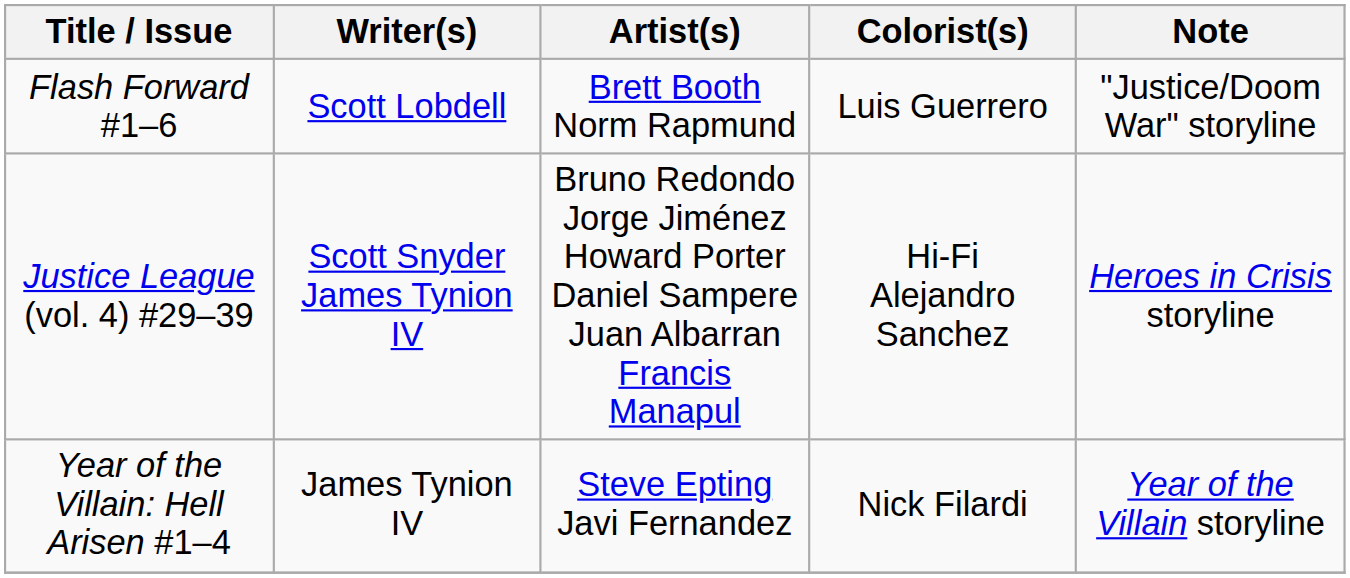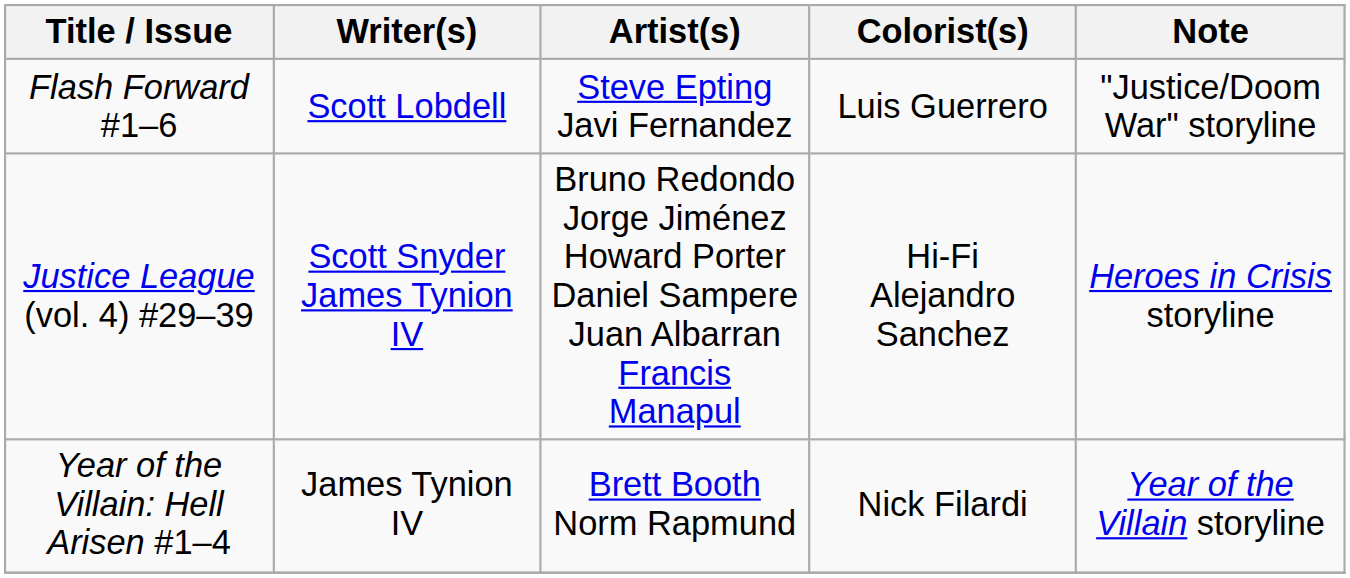 <table class="wikitable" style="text-align:center; width:100%">
 <tr>
 <th width="20%;">Title / Issue</th>
 <th width="20%;">Writer(s)</th>
 <th width="20%;">Artist(s)</th>
 <th width="20%;">Colorist(s)</th>
 <th width="20%;">Note</th>
 </tr>
 <tr>
 <td><em>Flash Forward</em> #1–6</td>
 <td><a href='#'>Scott Lobdell</a></td>
-<td><a href='#'>Brett Booth</a><br>Norm Rapmund</td>
+<td><a href='#'>Steve Epting</a><br>Javi Fernandez</td>
 <td>Luis Guerrero</td>
 <td>"Justice/Doom War" storyline</td>
 </tr>
 <tr>
 <td><em><a href='#'>Justice League</a></em> (vol. 4) #29–39</td>
 <td><a href='#'>Scott Snyder</a><br><a href='#'>James Tynion IV</a></td>
 <td>Bruno Redondo<br>Jorge Jiménez<br>Howard Porter<br>Daniel Sampere<br>Juan Albarran<br><a href='#'>Francis Manapul</a></td>
 <td>Hi-Fi<br>Alejandro Sanchez</td>
 <td><em><a href='#'>Heroes in Crisis</a></em> storyline</td>
 </tr>
 <tr>
 <td><em>Year of the Villain: Hell Arisen</em> #1–4</td>
 <td>James Tynion IV</td>
-<td><a href='#'>Steve Epting</a><br>Javi Fernandez</td>
+<td><a href='#'>Brett Booth</a><br>Norm Rapmund</td>
 <td>Nick Filardi</td>
 <td><em><a href='#'>Year of the Villain</a></em> storyline</td>
 </tr>
 <tr>
 </tr>
 </table>
